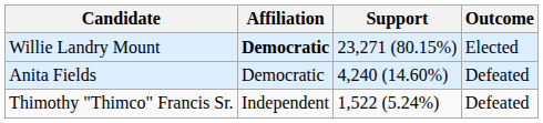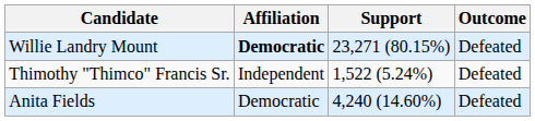 <table class="wikitable">
 <tr>
 <th>Candidate</th>
 <th>Affiliation</th>
 <th>Support</th>
 <th>Outcome</th>
 </tr>
 <tr>
 <td bgcolor=#DDEEFF>Willie Landry Mount</td>
 <td bgcolor=#DDEEFF><strong>Democratic</strong></td>
 <td bgcolor=#DDEEFF>23,271 (80.15%)</td>
-<td bgcolor=#DDEEFF>Elected</td>
-</tr>
-<tr>
-<td bgcolor=#DDEEFF>Anita Fields</td>
-<td bgcolor=#DDEEFF>Democratic</td>
-<td bgcolor=#DDEEFF>4,240 (14.60%)</td>
 <td bgcolor=#DDEEFF>Defeated</td>
 </tr>
 <tr>
 <td>Thimothy "Thimco" Francis Sr.</td>
 <td>Independent</td>
 <td>1,522 (5.24%)</td>
 <td>Defeated</td>
 </tr>
+<tr>
+<td bgcolor=#DDEEFF>Anita Fields</td>
+<td bgcolor=#DDEEFF>Democratic</td>
+<td bgcolor=#DDEEFF>4,240 (14.60%)</td>
+<td bgcolor=#DDEEFF>Defeated</td>
+</tr>
 </table>
